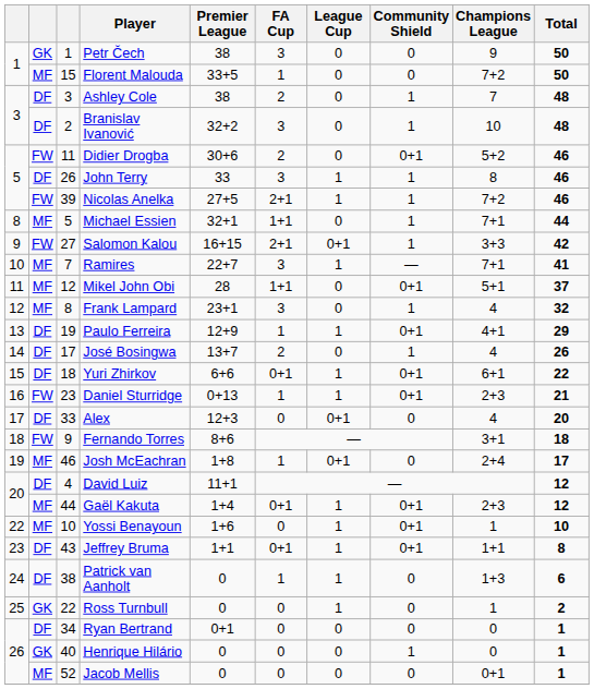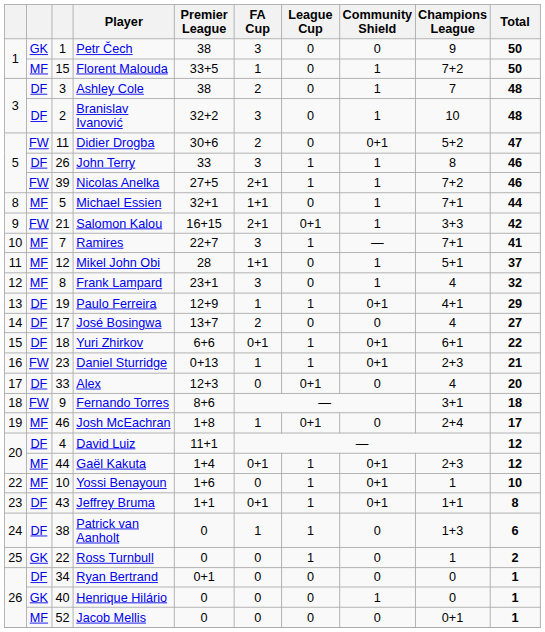 <table class="wikitable" style="font-size: 90%; text-align: center;">
 <tr>
 <th width=20></th>
 <th width=20></th>
 <th width=20></th>
 <th width=150>Player</th>
 <th width=70>Premier League</th>
 <th width=70>FA Cup</th>
 <th width=70>League Cup</th>
 <th width=70>Community Shield</th>
 <th width=70>Champions League</th>
 <th width=70><strong>Total</strong></th>
 </tr>
 <tr>
 <td rowspan="2">1</td>
 <td><a href='#'>GK</a></td>
 <td>1</td>
 <td align=left> <a href='#'>Petr Čech</a></td>
 <td>38</td>
 <td>3</td>
 <td>0</td>
 <td>0</td>
 <td>9</td>
 <td><strong>50</strong></td>
 </tr>
 <tr>
 <td><a href='#'>MF</a></td>
 <td>15</td>
 <td align=left> <a href='#'>Florent Malouda</a></td>
 <td>33+5</td>
 <td>1</td>
 <td>0</td>
-<td>0</td>
+<td>1</td>
 <td>7+2</td>
 <td><strong>50</strong></td>
 </tr>
 <tr>
 <td rowspan="2">3</td>
 <td><a href='#'>DF</a></td>
 <td>3</td>
 <td align=left> <a href='#'>Ashley Cole</a></td>
 <td>38</td>
 <td>2</td>
 <td>0</td>
 <td>1</td>
 <td>7</td>
 <td><strong>48</strong></td>
 </tr>
 <tr>
 <td><a href='#'>DF</a></td>
 <td>2</td>
 <td align=left> <a href='#'>Branislav Ivanović</a></td>
 <td>32+2</td>
 <td>3</td>
 <td>0</td>
 <td>1</td>
 <td>10</td>
 <td><strong>48</strong></td>
 </tr>
 <tr>
 <td rowspan="3">5</td>
 <td><a href='#'>FW</a></td>
 <td>11</td>
 <td align=left> <a href='#'>Didier Drogba</a></td>
 <td>30+6</td>
 <td>2</td>
 <td>0</td>
 <td>0+1</td>
 <td>5+2</td>
-<td><strong>46</strong></td>
+<td><strong>47</strong></td>
 </tr>
 <tr>
 <td><a href='#'>DF</a></td>
 <td>26</td>
 <td align=left> <a href='#'>John Terry</a></td>
 <td>33</td>
 <td>3</td>
 <td>1</td>
 <td>1</td>
 <td>8</td>
 <td><strong>46</strong></td>
 </tr>
 <tr>
 <td><a href='#'>FW</a></td>
 <td>39</td>
 <td align=left> <a href='#'>Nicolas Anelka</a></td>
 <td>27+5</td>
 <td>2+1</td>
 <td>1</td>
 <td>1</td>
 <td>7+2</td>
 <td><strong>46</strong></td>
 </tr>
 <tr>
 <td>8</td>
 <td><a href='#'>MF</a></td>
 <td>5</td>
 <td align=left> <a href='#'>Michael Essien</a></td>
 <td>32+1</td>
 <td>1+1</td>
 <td>0</td>
 <td>1</td>
 <td>7+1</td>
 <td><strong>44</strong></td>
 </tr>
 <tr>
 <td>9</td>
 <td><a href='#'>FW</a></td>
-<td>27</td>
+<td>21</td>
 <td align=left> <a href='#'>Salomon Kalou</a></td>
 <td>16+15</td>
 <td>2+1</td>
 <td>0+1</td>
 <td>1</td>
 <td>3+3</td>
 <td><strong>42</strong></td>
 </tr>
 <tr>
 <td>10</td>
 <td><a href='#'>MF</a></td>
 <td>7</td>
 <td align=left> <a href='#'>Ramires</a></td>
 <td>22+7</td>
 <td>3</td>
 <td>1</td>
 <td>—</td>
 <td>7+1</td>
 <td><strong>41</strong></td>
 </tr>
 <tr>
 <td>11</td>
 <td><a href='#'>MF</a></td>
 <td>12</td>
 <td align=left> <a href='#'>Mikel John Obi</a></td>
 <td>28</td>
 <td>1+1</td>
 <td>0</td>
-<td>0+1</td>
+<td>1</td>
 <td>5+1</td>
 <td><strong>37</strong></td>
 </tr>
 <tr>
 <td>12</td>
 <td><a href='#'>MF</a></td>
 <td>8</td>
 <td align=left> <a href='#'>Frank Lampard</a></td>
 <td>23+1</td>
 <td>3</td>
 <td>0</td>
 <td>1</td>
 <td>4</td>
 <td><strong>32</strong></td>
 </tr>
 <tr>
 <td>13</td>
 <td><a href='#'>DF</a></td>
 <td>19</td>
 <td align=left> <a href='#'>Paulo Ferreira</a></td>
 <td>12+9</td>
 <td>1</td>
 <td>1</td>
 <td>0+1</td>
 <td>4+1</td>
 <td><strong>29</strong></td>
 </tr>
 <tr>
 <td>14</td>
 <td><a href='#'>DF</a></td>
 <td>17</td>
 <td align=left> <a href='#'>José Bosingwa</a></td>
 <td>13+7</td>
 <td>2</td>
 <td>0</td>
-<td>1</td>
+<td>0</td>
 <td>4</td>
-<td><strong>26</strong></td>
+<td><strong>27</strong></td>
 </tr>
 <tr>
 <td>15</td>
 <td><a href='#'>DF</a></td>
 <td>18</td>
 <td align=left> <a href='#'>Yuri Zhirkov</a></td>
 <td>6+6</td>
 <td>0+1</td>
 <td>1</td>
 <td>0+1</td>
 <td>6+1</td>
 <td><strong>22</strong></td>
 </tr>
 <tr>
 <td>16</td>
 <td><a href='#'>FW</a></td>
 <td>23</td>
 <td align=left> <a href='#'>Daniel Sturridge</a></td>
 <td>0+13</td>
 <td>1</td>
 <td>1</td>
 <td>0+1</td>
 <td>2+3</td>
 <td><strong>21</strong></td>
 </tr>
 <tr>
 <td>17</td>
 <td><a href='#'>DF</a></td>
 <td>33</td>
 <td align=left> <a href='#'>Alex</a></td>
 <td>12+3</td>
 <td>0</td>
 <td>0+1</td>
 <td>0</td>
 <td>4</td>
 <td><strong>20</strong></td>
 </tr>
 <tr>
 <td>18</td>
 <td><a href='#'>FW</a></td>
 <td>9</td>
 <td align=left> <a href='#'>Fernando Torres</a></td>
 <td>8+6</td>
 <td colspan="3">—</td>
 <td>3+1</td>
 <td><strong>18</strong></td>
 </tr>
 <tr>
 <td>19</td>
 <td><a href='#'>MF</a></td>
 <td>46</td>
 <td align=left> <a href='#'>Josh McEachran</a></td>
 <td>1+8</td>
 <td>1</td>
 <td>0+1</td>
 <td>0</td>
 <td>2+4</td>
 <td><strong>17</strong></td>
 </tr>
 <tr>
 <td rowspan="2">20</td>
 <td><a href='#'>DF</a></td>
 <td>4</td>
 <td align=left> <a href='#'>David Luiz</a></td>
 <td>11+1</td>
 <td colspan="4">—</td>
 <td><strong>12</strong></td>
 </tr>
 <tr>
 <td><a href='#'>MF</a></td>
 <td>44</td>
 <td align=left> <a href='#'>Gaël Kakuta</a></td>
 <td>1+4</td>
 <td>0+1</td>
 <td>1</td>
 <td>0+1</td>
 <td>2+3</td>
 <td><strong>12</strong></td>
 </tr>
 <tr>
 <td>22</td>
 <td><a href='#'>MF</a></td>
 <td>10</td>
 <td align=left> <a href='#'>Yossi Benayoun</a></td>
 <td>1+6</td>
 <td>0</td>
 <td>1</td>
 <td>0+1</td>
 <td>1</td>
 <td><strong>10</strong></td>
 </tr>
 <tr>
 <td>23</td>
 <td><a href='#'>DF</a></td>
 <td>43</td>
 <td align=left> <a href='#'>Jeffrey Bruma</a></td>
 <td>1+1</td>
 <td>0+1</td>
 <td>1</td>
 <td>0+1</td>
 <td>1+1</td>
 <td><strong>8</strong></td>
 </tr>
 <tr>
 <td>24</td>
 <td><a href='#'>DF</a></td>
 <td>38</td>
 <td align=left> <a href='#'>Patrick van Aanholt</a></td>
 <td>0</td>
 <td>1</td>
 <td>1</td>
 <td>0</td>
 <td>1+3</td>
 <td><strong>6</strong></td>
 </tr>
 <tr>
 <td>25</td>
 <td><a href='#'>GK</a></td>
 <td>22</td>
 <td align=left> <a href='#'>Ross Turnbull</a></td>
 <td>0</td>
 <td>0</td>
 <td>1</td>
 <td>0</td>
 <td>1</td>
 <td><strong>2</strong></td>
 </tr>
 <tr>
 <td rowspan="3">26</td>
 <td><a href='#'>DF</a></td>
 <td>34</td>
 <td align=left> <a href='#'>Ryan Bertrand</a></td>
 <td>0+1</td>
 <td>0</td>
 <td>0</td>
 <td>0</td>
 <td>0</td>
 <td><strong>1</strong></td>
 </tr>
 <tr>
 <td><a href='#'>GK</a></td>
 <td>40</td>
 <td align=left> <a href='#'>Henrique Hilário</a></td>
 <td>0</td>
 <td>0</td>
 <td>0</td>
 <td>1</td>
 <td>0</td>
 <td><strong>1</strong></td>
 </tr>
 <tr>
 <td><a href='#'>MF</a></td>
 <td>52</td>
 <td align=left> <a href='#'>Jacob Mellis</a></td>
 <td>0</td>
 <td>0</td>
 <td>0</td>
 <td>0</td>
 <td>0+1</td>
 <td><strong>1</strong></td>
 </tr>
 <tr>
 </tr>
 </table>
